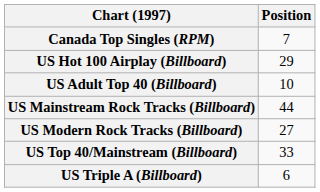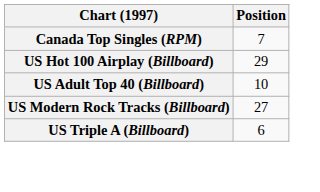 <table class="wikitable sortable plainrowheaders" style="text-align:center">
 <tr>
 <th>Chart (1997)</th>
 <th>Position</th>
 </tr>
 <tr>
 <th scope="row">Canada Top Singles (<em>RPM</em>)</th>
 <td>7</td>
 </tr>
 <tr>
 <th scope="row">US Hot 100 Airplay (<em>Billboard</em>)</th>
 <td>29</td>
 </tr>
 <tr>
 <th scope="row">US Adult Top 40 (<em>Billboard</em>)</th>
 <td>10</td>
 </tr>
 <tr>
-<th scope="row">US Mainstream Rock Tracks (<em>Billboard</em>)</th>
-<td>44</td>
-</tr>
-<tr>
 <th scope="row">US Modern Rock Tracks (<em>Billboard</em>)</th>
 <td>27</td>
-</tr>
-<tr>
-<th scope="row">US Top 40/Mainstream (<em>Billboard</em>)</th>
-<td>33</td>
 </tr>
 <tr>
 <th scope="row">US Triple A (<em>Billboard</em>)</th>
 <td>6</td>
 </tr>
 </table>
